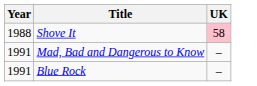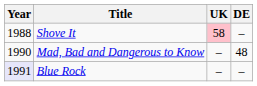 <table class="wikitable">
 <tr>
 <th>Year</th>
 <th>Title</th>
 <th>UK<br></th>
+<th>DE<br></th>
 </tr>
 <tr>
 <td>1988</td>
 <td><em><a href='#'>Shove It</a></em></td>
 <td style="background: pink; text-align:center;">58</td>
-</tr>
-<tr>
-<td>1991</td>
-<td><em><a href='#'>Mad, Bad and Dangerous to Know</a></em></td>
 <td style="text-align:center;">–</td>
 </tr>
 <tr>
-<td>1991</td>
+<td>1990</td>
+<td><em><a href='#'>Mad, Bad and Dangerous to Know</a></em></td>
+<td style="text-align:center;">–</td>
+<td style="text-align:center;">48</td>
+</tr>
+<tr>
+<td style="background: lavender;">1991</td>
 <td><em><a href='#'>Blue Rock</a></em></td>
+<td style="text-align:center;">–</td>
 <td style="text-align:center;">–</td>
 </tr>
 </table>
